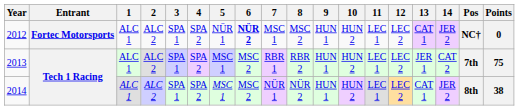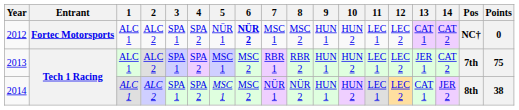 <table class="wikitable" style="text-align:center; font-size:85%">
 <tr>
 <th>Year</th>
 <th>Entrant</th>
 <th>1</th>
 <th>2</th>
 <th>3</th>
 <th>4</th>
 <th>5</th>
 <th>6</th>
 <th>7</th>
 <th>8</th>
 <th>9</th>
 <th>10</th>
 <th>11</th>
 <th>12</th>
 <th>13</th>
 <th>14</th>
 <th>Pos</th>
 <th>Points</th>
 </tr>
 <tr>
 <td><a href='#'>2012</a></td>
 <th nowrap><a href='#'>Fortec Motorsports</a></th>
 <td><a href='#'>ALC<br>1</a></td>
 <td><a href='#'>ALC<br>2</a></td>
 <td><a href='#'>SPA<br>1</a></td>
 <td><a href='#'>SPA<br>2</a></td>
 <td><a href='#'>NÜR<br>1</a></td>
 <td><strong><a href='#'>NÜR<br>2</a></strong></td>
 <td><a href='#'>MSC<br>1</a></td>
 <td><a href='#'>MSC<br>2</a></td>
 <td><a href='#'>HUN<br>1</a></td>
 <td><a href='#'>HUN<br>2</a></td>
 <td><a href='#'>LEC<br>1</a></td>
 <td><a href='#'>LEC<br>2</a></td>
 <td style="background:#EFCFFF;"><a href='#'>CAT<br>1</a><br></td>
-<td style="background:#efcfff;"><a href='#'>JER<br>2</a><br></td>
+<td style="background:#EFCFFF;"><a href='#'>CAT<br>2</a><br></td>
 <th>NC†</th>
 <th>0</th>
 </tr>
 <tr>
 <td><a href='#'>2013</a></td>
 <th rowspan="2"><a href='#'>Tech 1 Racing</a></th>
 <td style="background:#dfffdf;"><a href='#'>ALC<br>1</a><br></td>
 <td style="background:#dfdfdf;"><a href='#'>ALC<br>2</a><br></td>
 <td style="background:#cfcfff;"><a href='#'>SPA<br>1</a><br></td>
 <td style="background:#efcfff;"><a href='#'>SPA<br>2</a><br></td>
 <td style="background:#cfcfff;"><a href='#'>MSC<br>1</a><br></td>
 <td style="background:#dfffdf;"><a href='#'>MSC<br>2</a><br></td>
 <td style="background:#efcfff;"><a href='#'>RBR<br>1</a><br></td>
 <td style="background:#dfffdf;"><a href='#'>RBR<br>2</a><br></td>
 <td style="background:#dfffdf;"><a href='#'>HUN<br>1</a><br></td>
 <td style="background:#dfffdf;"><a href='#'>HUN<br>2</a><br></td>
 <td style="background:#dfffdf;"><a href='#'>LEC<br>1</a><br></td>
 <td style="background:#dfffdf;"><a href='#'>LEC<br>2</a><br></td>
 <td style="background:#dfffdf;"><a href='#'>JER<br>1</a><br></td>
 <td style="background:#dfffdf;"><a href='#'>CAT<br>2</a><br></td>
 <th>7th</th>
 <th>75</th>
 </tr>
 <tr>
 <td><a href='#'>2014</a></td>
 <td style="background:#dfdfdf;"><em><a href='#'>ALC<br>1</a></em><br></td>
 <td style="background:#cfcfff;"><em><a href='#'>ALC<br>2</a></em><br></td>
 <td style="background:#dfffdf;"><a href='#'>SPA<br>1</a><br></td>
 <td style="background:#dfffdf;"><a href='#'>SPA<br>2</a><br></td>
 <td style="background:#dfffdf;"><em><a href='#'>MSC<br>1</a></em><br></td>
 <td style="background:#dfffdf;"><a href='#'>MSC<br>2</a><br></td>
 <td style="background:#efcfff;"><a href='#'>NÜR<br>1</a><br></td>
 <td style="background:#dfffdf;"><a href='#'>NÜR<br>2</a><br></td>
 <td style="background:#dfffdf;"><a href='#'>HUN<br>1</a><br></td>
 <td style="background:#efcfff;"><a href='#'>HUN<br>2</a><br></td>
 <td style="background:#dfdfdf;"><a href='#'>LEC<br>1</a><br></td>
 <td style="background:#ffdf9f;"><a href='#'>LEC<br>2</a><br></td>
 <td style="background:#dfffdf;"><a href='#'>CAT<br>1</a><br></td>
 <td style="background:#efcfff;"><a href='#'>JER<br>2</a><br></td>
 <th>8th</th>
 <th>38</th>
 </tr>
 </table>
